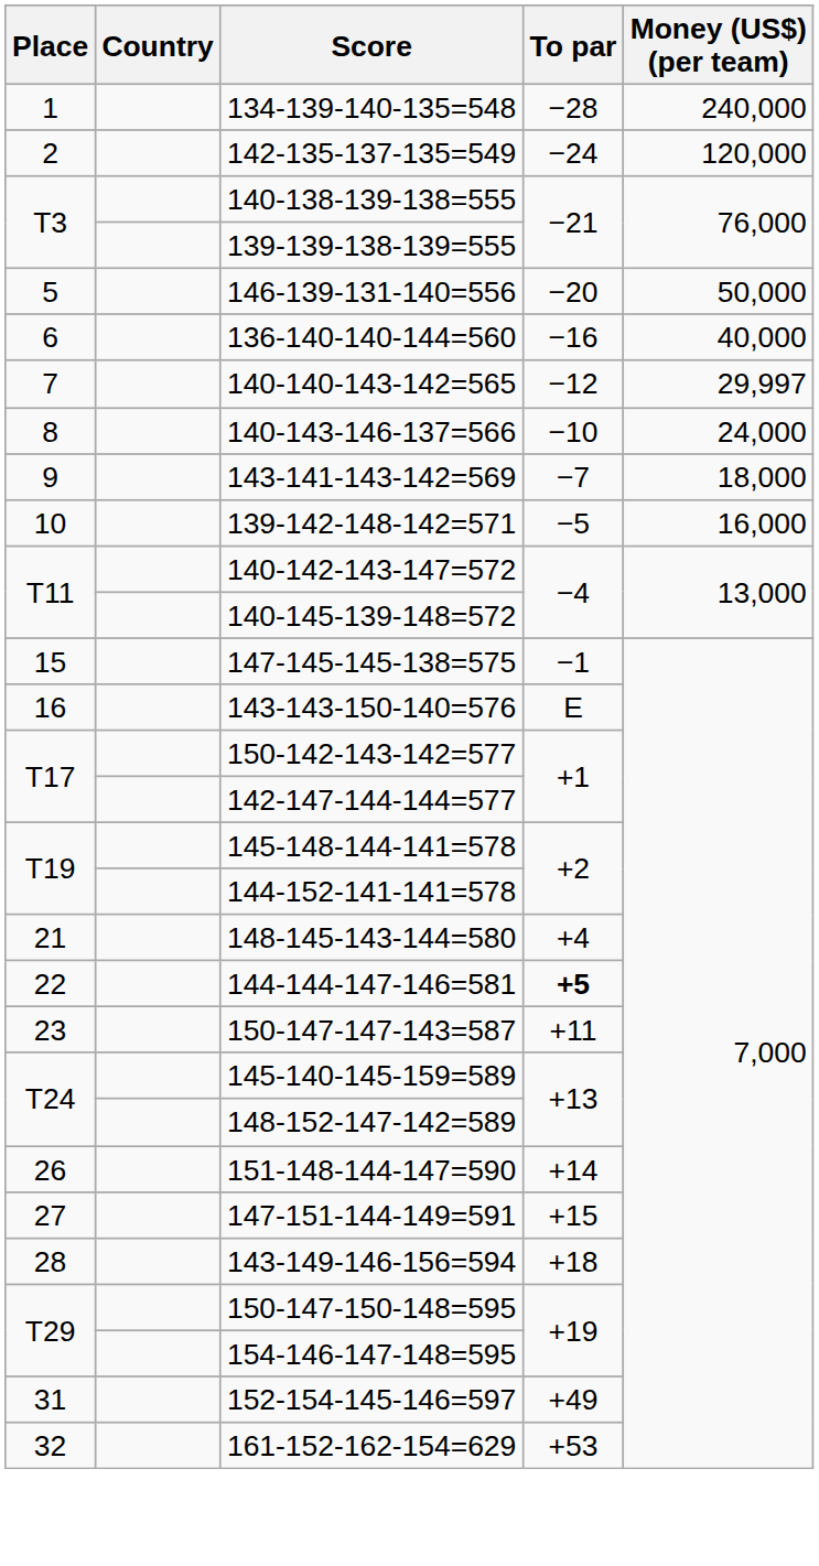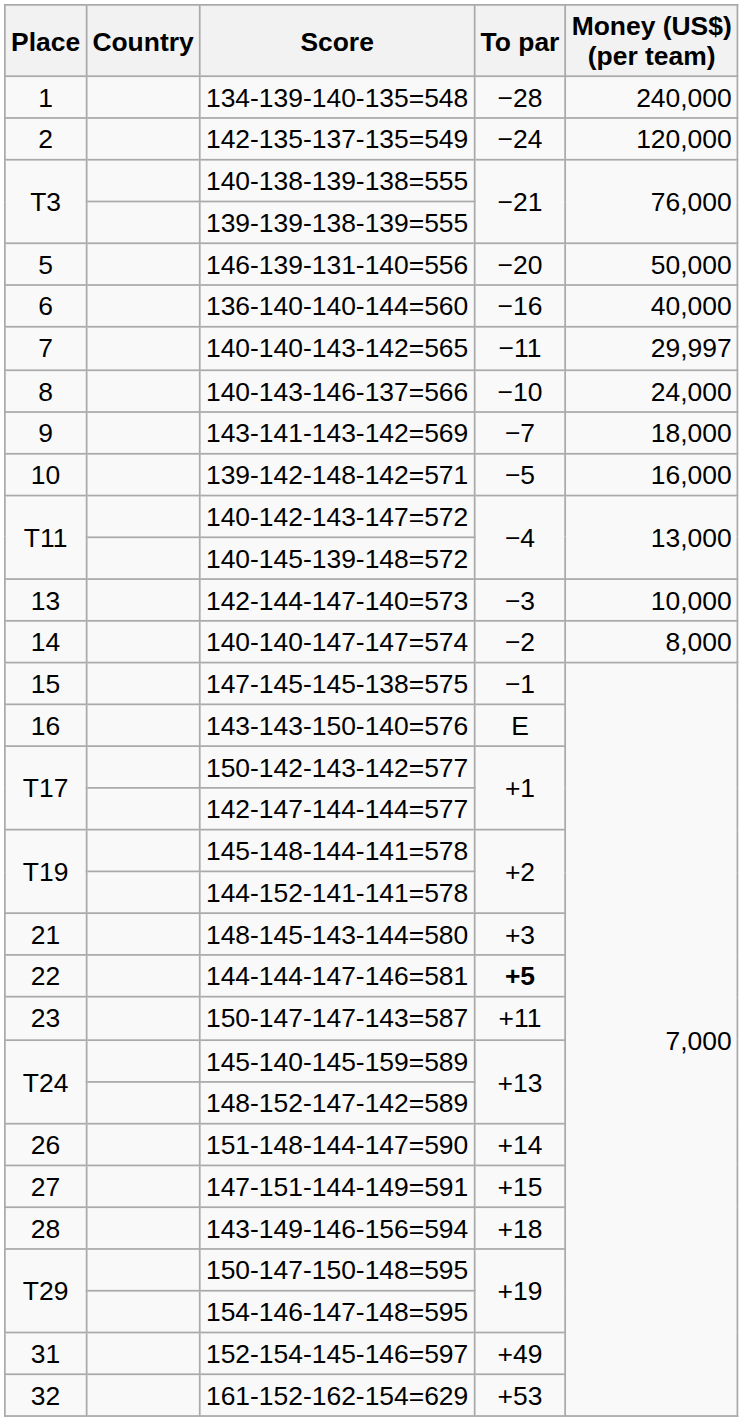 <table class="wikitable" style="font-size:95%;">
 <tr>
 <th>Place</th>
 <th>Country</th>
 <th>Score</th>
 <th>To par</th>
 <th>Money (US$)<br>(per team)</th>
 </tr>
 <tr>
 <td align=center>1</td>
 <td></td>
 <td>134-139-140-135=548</td>
 <td align=center>−28</td>
 <td align=right>240,000</td>
 </tr>
 <tr>
 <td align=center>2</td>
 <td></td>
 <td>142-135-137-135=549</td>
 <td align=center>−24</td>
 <td align=right>120,000</td>
 </tr>
 <tr>
 <td align=center rowspan=2>T3</td>
 <td></td>
 <td>140-138-139-138=555</td>
 <td align=center rowspan=2>−21</td>
 <td align=right rowspan=2>76,000</td>
 </tr>
 <tr>
 <td></td>
 <td>139-139-138-139=555</td>
 </tr>
 <tr>
 <td align=center>5</td>
 <td></td>
 <td>146-139-131-140=556</td>
 <td align=center>−20</td>
 <td align=right>50,000</td>
 </tr>
 <tr>
 <td align=center>6</td>
 <td></td>
 <td>136-140-140-144=560</td>
 <td align=center>−16</td>
 <td align=right>40,000</td>
 </tr>
 <tr>
 <td align=center>7</td>
 <td></td>
 <td>140-140-143-142=565</td>
-<td align=center>−12</td>
+<td align=center>−11</td>
 <td align=right>29,997</td>
 </tr>
 <tr>
 <td align=center>8</td>
 <td></td>
 <td>140-143-146-137=566</td>
 <td align=center>−10</td>
 <td align=right>24,000</td>
 </tr>
 <tr>
 <td align=center>9</td>
 <td></td>
 <td>143-141-143-142=569</td>
 <td align=center>−7</td>
 <td align=right>18,000</td>
 </tr>
 <tr>
 <td align=center>10</td>
 <td></td>
 <td>139-142-148-142=571</td>
 <td align=center>−5</td>
 <td align=right>16,000</td>
 </tr>
 <tr>
 <td align=center rowspan=2>T11</td>
 <td></td>
 <td>140-142-143-147=572</td>
 <td align=center rowspan=2>−4</td>
 <td align=right rowspan=2>13,000</td>
 </tr>
 <tr>
 <td></td>
 <td>140-145-139-148=572</td>
+</tr>
+<tr>
+<td align=center>13</td>
+<td></td>
+<td>142-144-147-140=573</td>
+<td align=center>−3</td>
+<td align=right>10,000</td>
+</tr>
+<tr>
+<td align=center>14</td>
+<td></td>
+<td>140-140-147-147=574</td>
+<td align=center>−2</td>
+<td align=right>8,000</td>
 </tr>
 <tr>
 <td align=center>15</td>
 <td></td>
 <td>147-145-145-138=575</td>
 <td align=center>−1</td>
 <td align=right rowspan=18>7,000</td>
 </tr>
 <tr>
 <td align=center>16</td>
 <td></td>
 <td>143-143-150-140=576</td>
 <td align=center>E</td>
 </tr>
 <tr>
 <td align=center rowspan=2>T17</td>
 <td></td>
 <td>150-142-143-142=577</td>
 <td align=center rowspan=2>+1</td>
 </tr>
 <tr>
 <td></td>
 <td>142-147-144-144=577</td>
 </tr>
 <tr>
 <td align=center rowspan=2>T19</td>
 <td></td>
 <td>145-148-144-141=578</td>
 <td align=center rowspan=2>+2</td>
 </tr>
 <tr>
 <td></td>
 <td>144-152-141-141=578</td>
 </tr>
 <tr>
 <td align=center>21</td>
 <td></td>
 <td>148-145-143-144=580</td>
-<td align=center>+4</td>
+<td align=center>+3</td>
 </tr>
 <tr>
 <td align=center>22</td>
 <td></td>
 <td>144-144-147-146=581</td>
 <td align=center><strong>+5</strong></td>
 </tr>
 <tr>
 <td align=center>23</td>
 <td></td>
 <td>150-147-147-143=587</td>
 <td align=center>+11</td>
 </tr>
 <tr>
 <td align=center rowspan=2>T24</td>
 <td></td>
 <td>145-140-145-159=589</td>
 <td align=center rowspan=2>+13</td>
 </tr>
 <tr>
 <td></td>
 <td>148-152-147-142=589</td>
 </tr>
 <tr>
 <td align=center>26</td>
 <td></td>
 <td>151-148-144-147=590</td>
 <td align=center>+14</td>
 </tr>
 <tr>
 <td align=center>27</td>
 <td></td>
 <td>147-151-144-149=591</td>
 <td align=center>+15</td>
 </tr>
 <tr>
 <td align=center>28</td>
 <td></td>
 <td>143-149-146-156=594</td>
 <td align=center>+18</td>
 </tr>
 <tr>
 <td align=center rowspan=2>T29</td>
 <td></td>
 <td>150-147-150-148=595</td>
 <td align=center rowspan=2>+19</td>
 </tr>
 <tr>
 <td></td>
 <td>154-146-147-148=595</td>
 </tr>
 <tr>
 <td align=center>31</td>
 <td></td>
 <td>152-154-145-146=597</td>
 <td align=center>+49</td>
 </tr>
 <tr>
 <td align=center>32</td>
 <td></td>
 <td>161-152-162-154=629</td>
 <td align=center>+53</td>
 </tr>
 </table>
